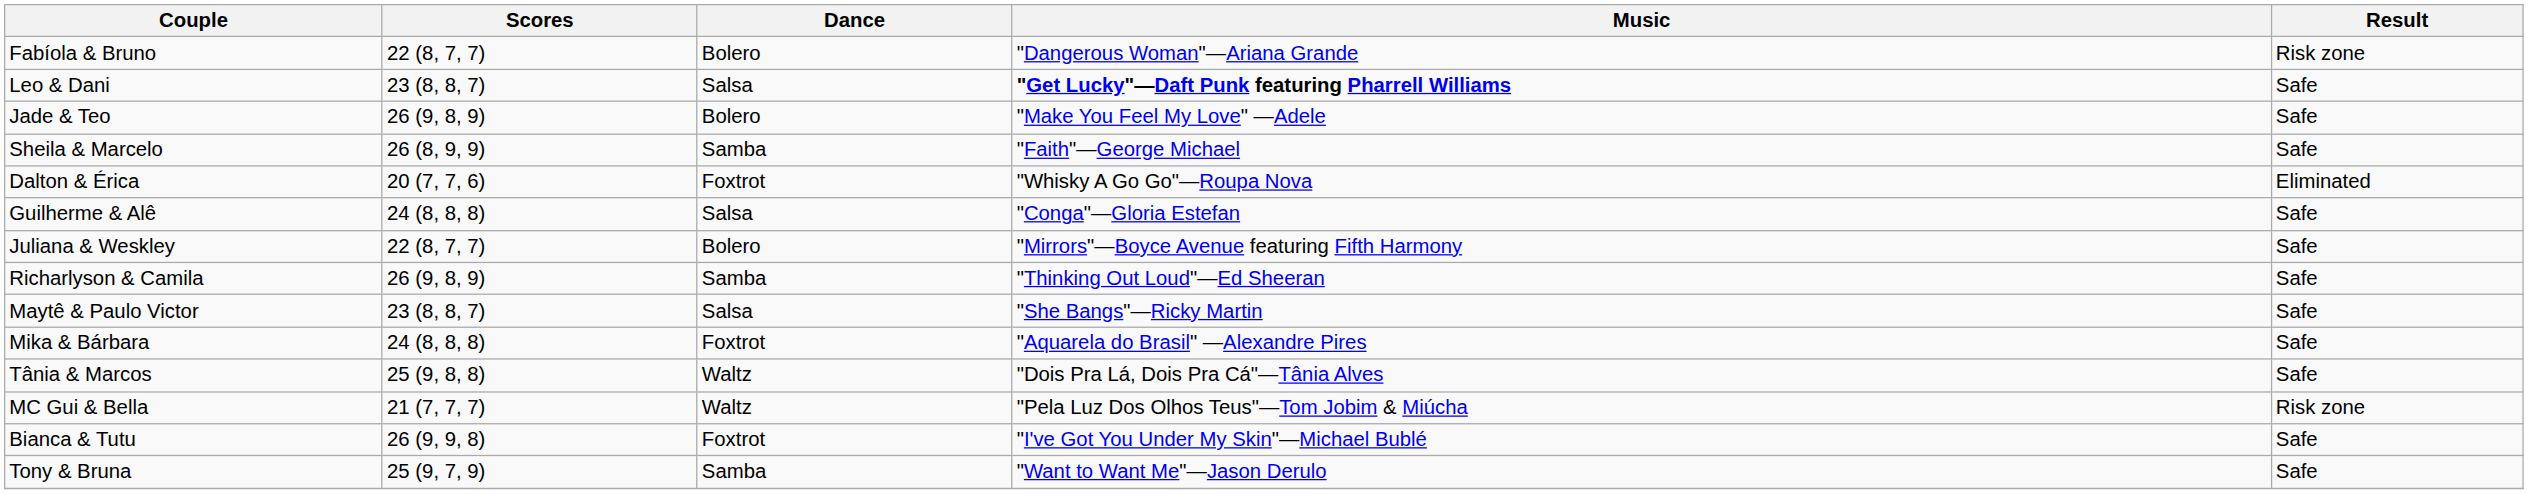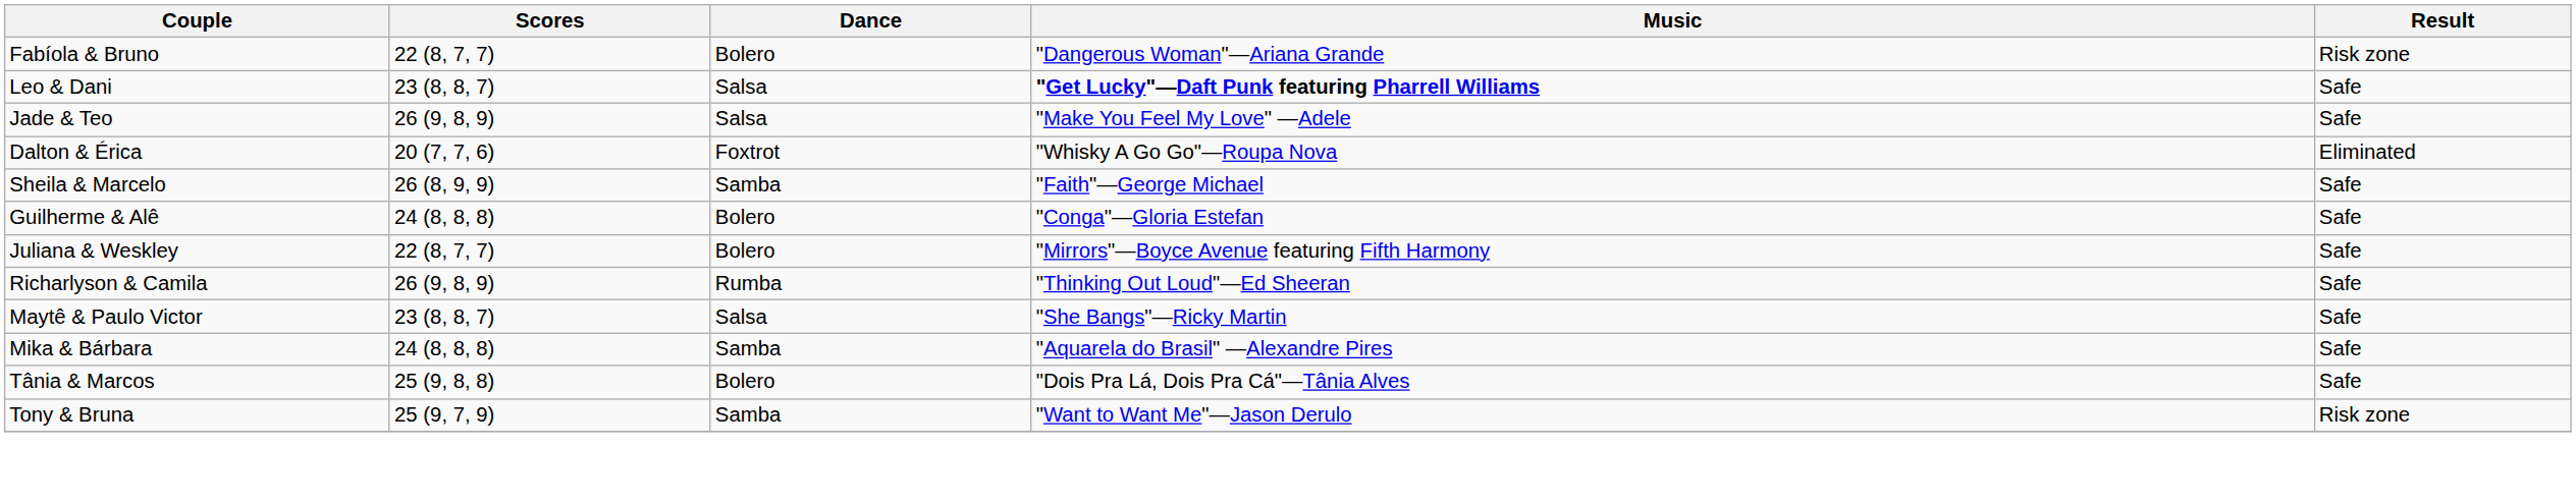 <table class="wikitable sortable" style="width:100%;">
 <tr>
 <th style="width:15.0%;">Couple</th>
 <th style="width:12.5%;">Scores</th>
 <th style="width:12.5%;">Dance</th>
 <th style="width:50.0%;">Music</th>
 <th style="width:10.0%;">Result</th>
 </tr>
 <tr>
 <td>Fabíola & Bruno</td>
 <td>22 (8, 7, 7)</td>
 <td>Bolero</td>
 <td>"<a href='#'>Dangerous Woman</a>"—<a href='#'>Ariana Grande</a></td>
 <td>Risk zone</td>
 </tr>
 <tr>
 <td>Leo & Dani</td>
 <td>23 (8, 8, 7)</td>
 <td>Salsa</td>
 <td><strong>"<a href='#'>Get Lucky</a>"—<a href='#'>Daft Punk</a> featuring <a href='#'>Pharrell Williams</a></strong></td>
 <td>Safe</td>
 </tr>
 <tr>
 <td>Jade & Teo</td>
 <td>26 (9, 8, 9)</td>
-<td>Bolero</td>
+<td>Salsa</td>
 <td>"<a href='#'>Make You Feel My Love</a>" —<a href='#'>Adele</a></td>
-<td>Safe</td>
-</tr>
-<tr>
-<td>Sheila & Marcelo</td>
-<td>26 (8, 9, 9)</td>
-<td>Samba</td>
-<td>"<a href='#'>Faith</a>"—<a href='#'>George Michael</a></td>
 <td>Safe</td>
 </tr>
 <tr>
 <td>Dalton & Érica</td>
 <td>20 (7, 7, 6)</td>
 <td>Foxtrot</td>
 <td>"Whisky A Go Go"—<a href='#'>Roupa Nova</a></td>
 <td>Eliminated</td>
 </tr>
 <tr>
+<td>Sheila & Marcelo</td>
+<td>26 (8, 9, 9)</td>
+<td>Samba</td>
+<td>"<a href='#'>Faith</a>"—<a href='#'>George Michael</a></td>
+<td>Safe</td>
+</tr>
+<tr>
 <td>Guilherme & Alê</td>
 <td>24 (8, 8, 8)</td>
-<td>Salsa</td>
+<td>Bolero</td>
 <td>"<a href='#'>Conga</a>"—<a href='#'>Gloria Estefan</a></td>
 <td>Safe</td>
 </tr>
 <tr>
 <td>Juliana & Weskley</td>
 <td>22 (8, 7, 7)</td>
 <td>Bolero</td>
 <td>"<a href='#'>Mirrors</a>"—<a href='#'>Boyce Avenue</a> featuring <a href='#'>Fifth Harmony</a></td>
 <td>Safe</td>
 </tr>
 <tr>
 <td>Richarlyson & Camila</td>
 <td>26 (9, 8, 9)</td>
-<td>Samba</td>
+<td>Rumba</td>
 <td>"<a href='#'>Thinking Out Loud</a>"—<a href='#'>Ed Sheeran</a></td>
 <td>Safe</td>
 </tr>
 <tr>
 <td>Maytê & Paulo Victor</td>
 <td>23 (8, 8, 7)</td>
 <td>Salsa</td>
 <td>"<a href='#'>She Bangs</a>"—<a href='#'>Ricky Martin</a></td>
 <td>Safe</td>
 </tr>
 <tr>
 <td>Mika & Bárbara</td>
 <td>24 (8, 8, 8)</td>
-<td>Foxtrot</td>
+<td>Samba</td>
 <td>"<a href='#'>Aquarela do Brasil</a>" —<a href='#'>Alexandre Pires</a></td>
 <td>Safe</td>
 </tr>
 <tr>
 <td>Tânia & Marcos</td>
 <td>25 (9, 8, 8)</td>
-<td>Waltz</td>
+<td>Bolero</td>
 <td>"Dois Pra Lá, Dois Pra Cá"—<a href='#'>Tânia Alves</a></td>
-<td>Safe</td>
-</tr>
-<tr>
-<td>MC Gui & Bella</td>
-<td>21 (7, 7, 7)</td>
-<td>Waltz</td>
-<td>"Pela Luz Dos Olhos Teus"—<a href='#'>Tom Jobim</a> & <a href='#'>Miúcha</a></td>
-<td>Risk zone</td>
-</tr>
-<tr>
-<td>Bianca & Tutu</td>
-<td>26 (9, 9, 8)</td>
-<td>Foxtrot</td>
-<td>"<a href='#'>I've Got You Under My Skin</a>"—<a href='#'>Michael Bublé</a></td>
 <td>Safe</td>
 </tr>
 <tr>
 <td>Tony & Bruna</td>
 <td>25 (9, 7, 9)</td>
 <td>Samba</td>
 <td>"<a href='#'>Want to Want Me</a>"—<a href='#'>Jason Derulo</a></td>
-<td>Safe</td>
+<td>Risk zone</td>
 </tr>
 <tr>
 </tr>
 </table>
